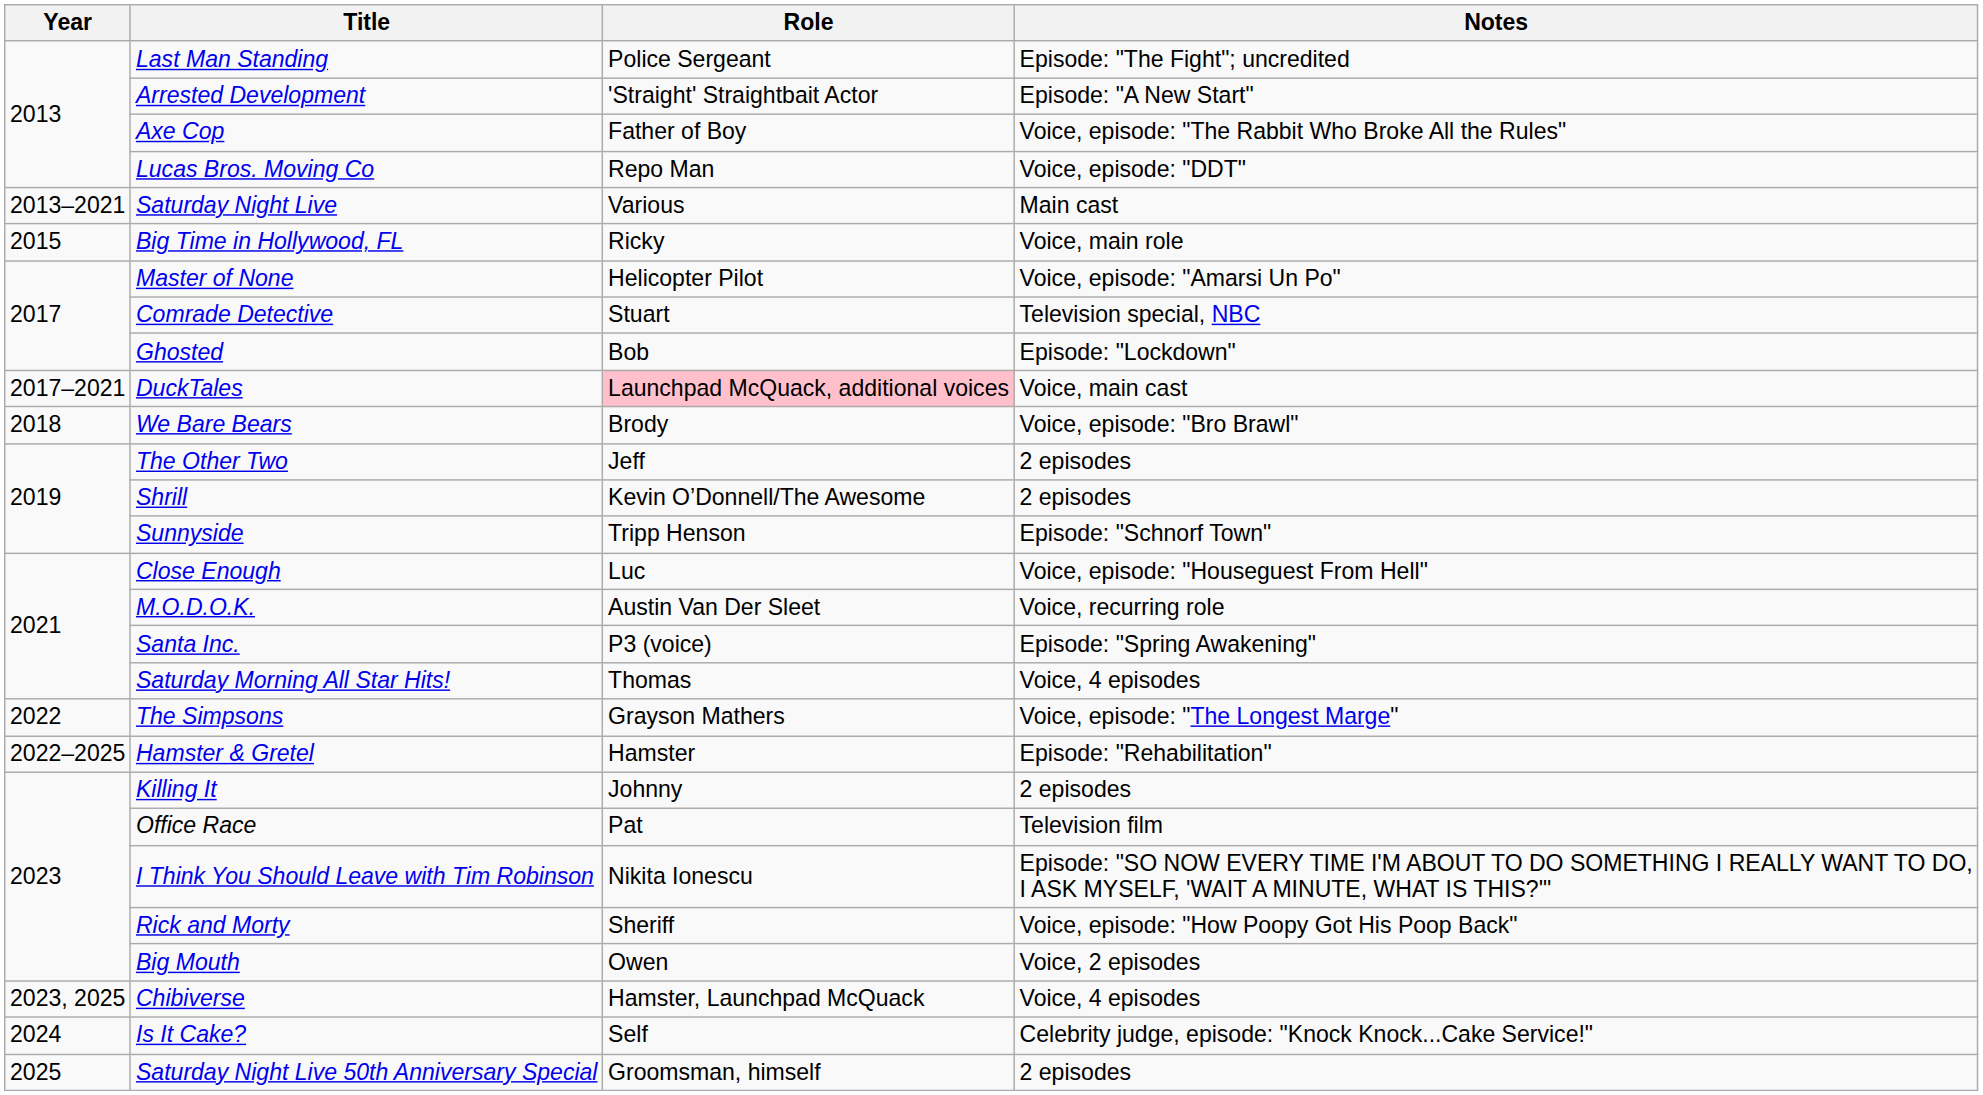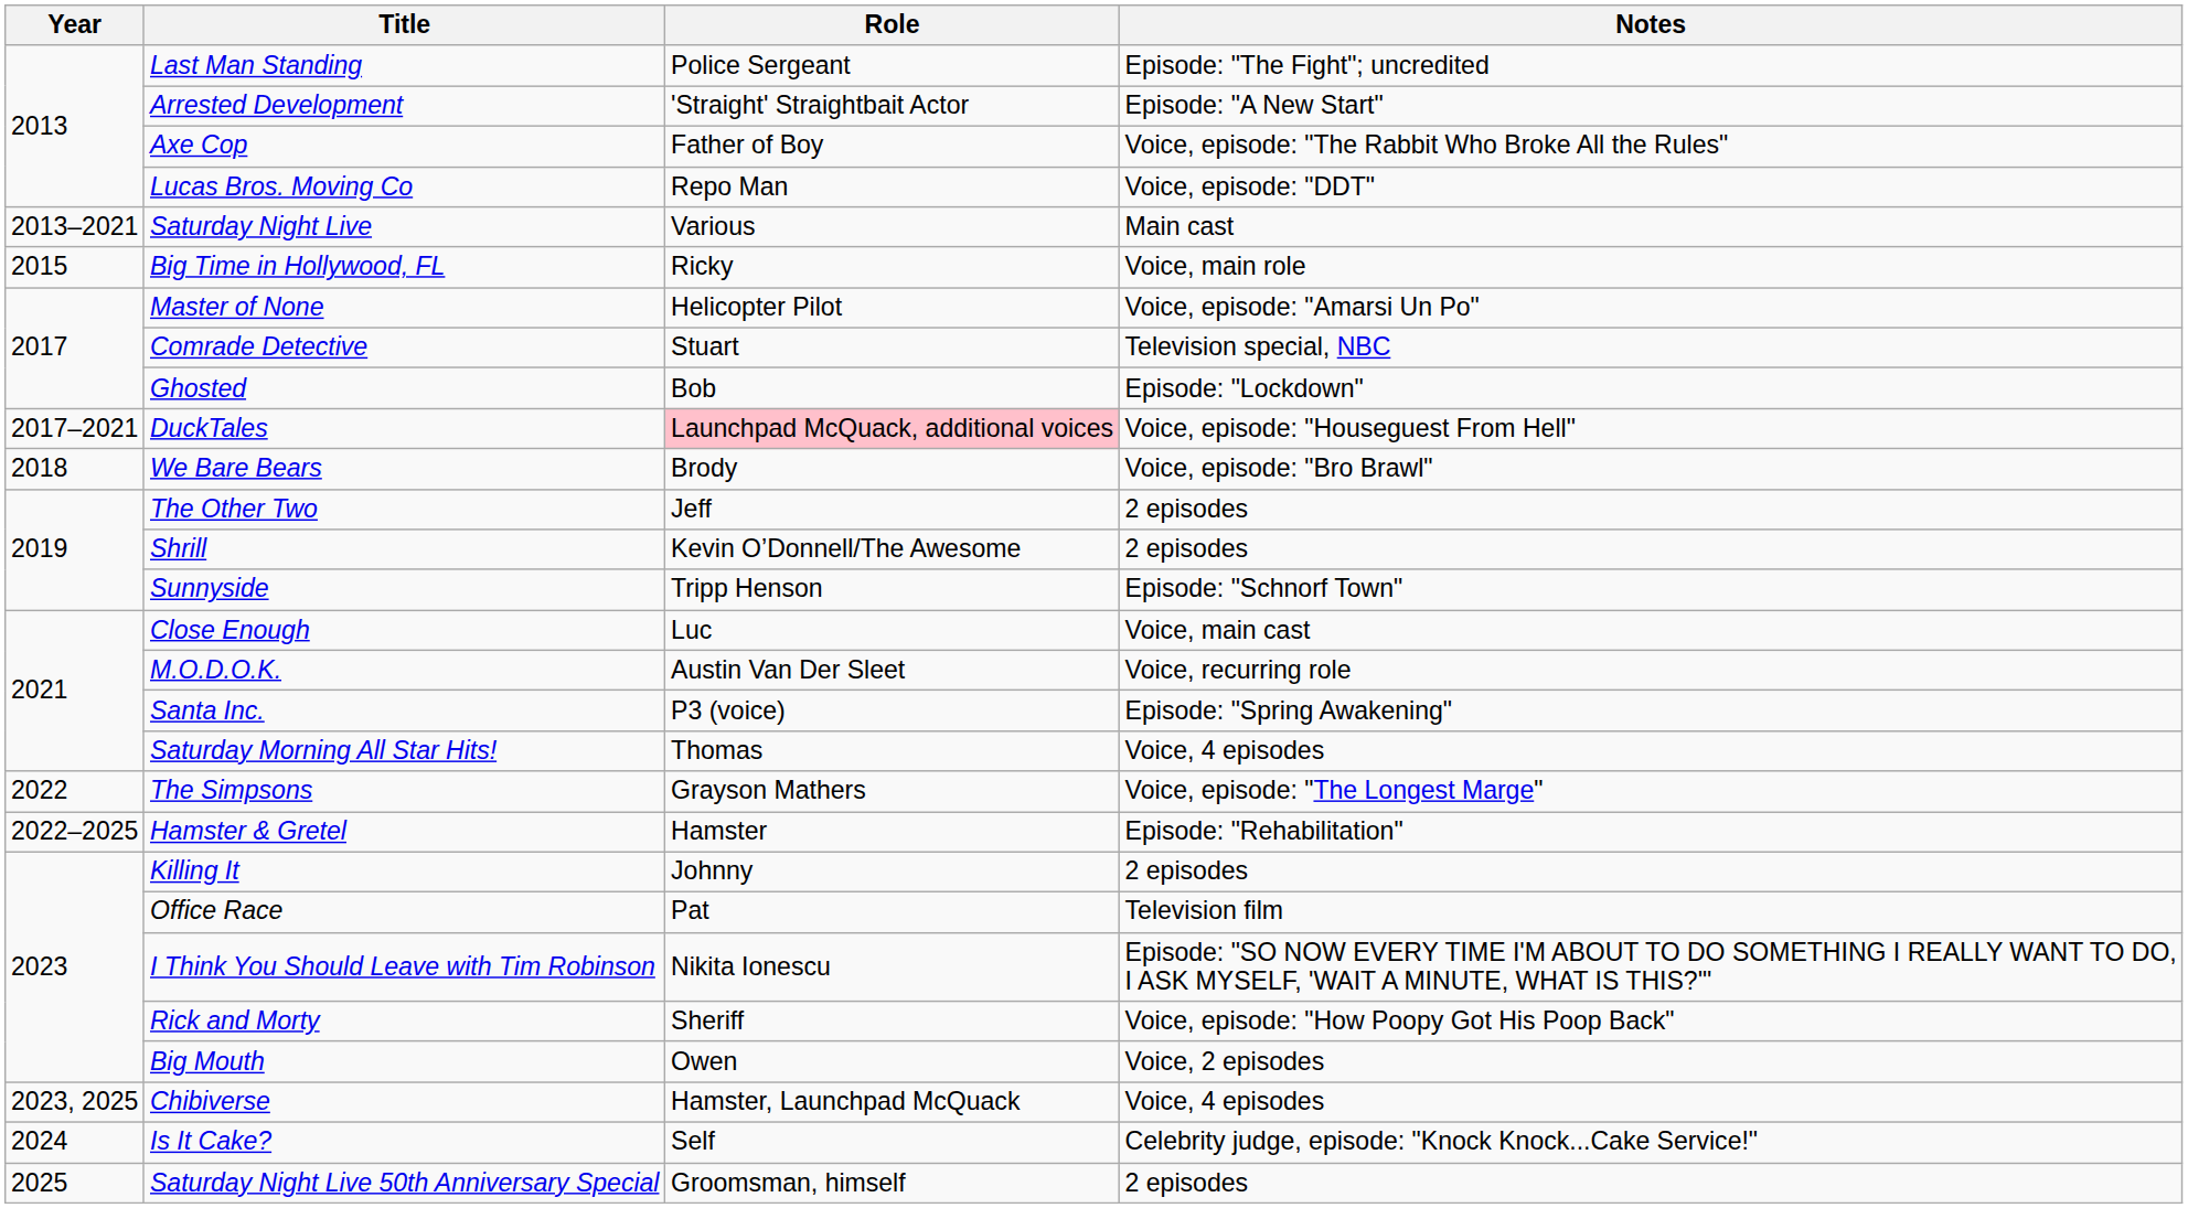 <table class="wikitable sortable">
 <tr>
 <th>Year</th>
 <th>Title</th>
 <th>Role</th>
 <th>Notes</th>
 </tr>
 <tr>
 <td rowspan="4">2013</td>
 <td><em><a href='#'>Last Man Standing</a></em></td>
 <td>Police Sergeant</td>
 <td>Episode: "The Fight"; uncredited</td>
 </tr>
 <tr>
 <td><em><a href='#'>Arrested Development</a></em></td>
 <td>'Straight' Straightbait Actor</td>
 <td>Episode: "A New Start"</td>
 </tr>
 <tr>
 <td><em><a href='#'>Axe Cop</a></em></td>
 <td>Father of Boy</td>
 <td>Voice, episode: "The Rabbit Who Broke All the Rules"</td>
 </tr>
 <tr>
 <td><em><a href='#'>Lucas Bros. Moving Co</a></em></td>
 <td>Repo Man</td>
 <td>Voice, episode: "DDT"</td>
 </tr>
 <tr>
 <td>2013–2021</td>
 <td><em><a href='#'>Saturday Night Live</a></em></td>
 <td>Various</td>
 <td>Main cast</td>
 </tr>
 <tr>
 <td>2015</td>
 <td><em><a href='#'>Big Time in Hollywood, FL</a></em></td>
 <td>Ricky</td>
 <td>Voice, main role</td>
 </tr>
 <tr>
 <td rowspan="3">2017</td>
 <td><em><a href='#'>Master of None</a></em></td>
 <td>Helicopter Pilot</td>
 <td>Voice, episode: "Amarsi Un Po"</td>
 </tr>
 <tr>
 <td><em><a href='#'>Comrade Detective</a></em></td>
 <td>Stuart</td>
 <td>Television special, <a href='#'>NBC</a></td>
 </tr>
 <tr>
 <td><em><a href='#'>Ghosted</a></em></td>
 <td>Bob</td>
 <td>Episode: "Lockdown"</td>
 </tr>
 <tr>
 <td>2017–2021</td>
 <td><em><a href='#'>DuckTales</a></em></td>
 <td style="background: pink;">Launchpad McQuack, additional voices</td>
-<td>Voice, main cast</td>
+<td>Voice, episode: "Houseguest From Hell"</td>
 </tr>
 <tr>
 <td>2018</td>
 <td><em><a href='#'>We Bare Bears</a></em></td>
 <td>Brody</td>
 <td>Voice, episode: "Bro Brawl"</td>
 </tr>
 <tr>
 <td rowspan="3">2019</td>
 <td><em><a href='#'>The Other Two</a></em></td>
 <td>Jeff</td>
 <td>2 episodes</td>
 </tr>
 <tr>
 <td><em><a href='#'>Shrill</a></em></td>
 <td>Kevin O’Donnell/The Awesome</td>
 <td>2 episodes</td>
 </tr>
 <tr>
 <td><em><a href='#'>Sunnyside</a></em></td>
 <td>Tripp Henson</td>
 <td>Episode: "Schnorf Town"</td>
 </tr>
 <tr>
 <td rowspan="4">2021</td>
 <td><em><a href='#'>Close Enough</a></em></td>
 <td>Luc</td>
-<td>Voice, episode: "Houseguest From Hell"</td>
+<td>Voice, main cast</td>
 </tr>
 <tr>
 <td><em><a href='#'>M.O.D.O.K.</a></em></td>
 <td>Austin Van Der Sleet</td>
 <td>Voice, recurring role</td>
 </tr>
 <tr>
 <td><em><a href='#'>Santa Inc.</a></em></td>
 <td>P3 (voice)</td>
 <td>Episode: "Spring Awakening"</td>
 </tr>
 <tr>
 <td><em><a href='#'>Saturday Morning All Star Hits!</a></em></td>
 <td>Thomas</td>
 <td>Voice, 4 episodes</td>
 </tr>
 <tr>
 <td>2022</td>
 <td><em><a href='#'>The Simpsons</a></em></td>
 <td>Grayson Mathers</td>
 <td>Voice, episode: "<a href='#'>The Longest Marge</a>"</td>
 </tr>
 <tr>
 <td>2022–2025</td>
 <td><em><a href='#'>Hamster & Gretel</a></em></td>
 <td>Hamster</td>
 <td>Episode: "Rehabilitation"</td>
 </tr>
 <tr>
 <td rowspan="5">2023</td>
 <td><em><a href='#'>Killing It</a></em></td>
 <td>Johnny</td>
 <td>2 episodes</td>
 </tr>
 <tr>
 <td><em>Office Race</em></td>
 <td>Pat</td>
 <td>Television film</td>
 </tr>
 <tr>
 <td><em><a href='#'>I Think You Should Leave with Tim Robinson</a></em></td>
 <td>Nikita Ionescu</td>
 <td>Episode: "SO NOW EVERY TIME I'M ABOUT TO DO SOMETHING I REALLY WANT TO DO,<br>I ASK MYSELF, 'WAIT A MINUTE, WHAT IS THIS?'"</td>
 </tr>
 <tr>
 <td><em><a href='#'>Rick and Morty</a></em></td>
 <td>Sheriff</td>
 <td>Voice, episode: "How Poopy Got His Poop Back"</td>
 </tr>
 <tr>
 <td><em><a href='#'>Big Mouth</a></em></td>
 <td>Owen</td>
 <td>Voice, 2 episodes</td>
 </tr>
 <tr>
 <td>2023, 2025</td>
 <td><em><a href='#'>Chibiverse</a></em></td>
 <td>Hamster, Launchpad McQuack</td>
 <td>Voice, 4 episodes</td>
 </tr>
 <tr>
 <td>2024</td>
 <td><em><a href='#'>Is It Cake?</a></em></td>
 <td>Self</td>
 <td>Celebrity judge, episode: "Knock Knock...Cake Service!"</td>
 </tr>
 <tr>
 <td>2025</td>
 <td><a href='#'><em>Saturday Night Live 50th Anniversary Special</em></a></td>
 <td>Groomsman, himself</td>
 <td>2 episodes</td>
 </tr>
 </table>
